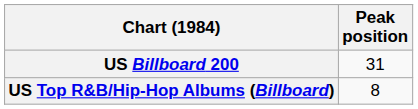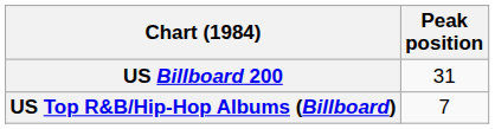 <table class="wikitable sortable plainrowheaders" style="text-align:center">
 <tr>
 <th scope="col">Chart (1984)</th>
 <th scope="col">Peak<br>position</th>
 </tr>
 <tr>
 <th scope="row">US <a href='#'><em>Billboard</em> 200</a></th>
 <td>31</td>
 </tr>
 <tr>
 <th scope="row">US <a href='#'>Top R&B/Hip-Hop Albums</a> (<em><a href='#'>Billboard</a></em>)</th>
-<td>8</td>
+<td>7</td>
 </tr>
 </table>
